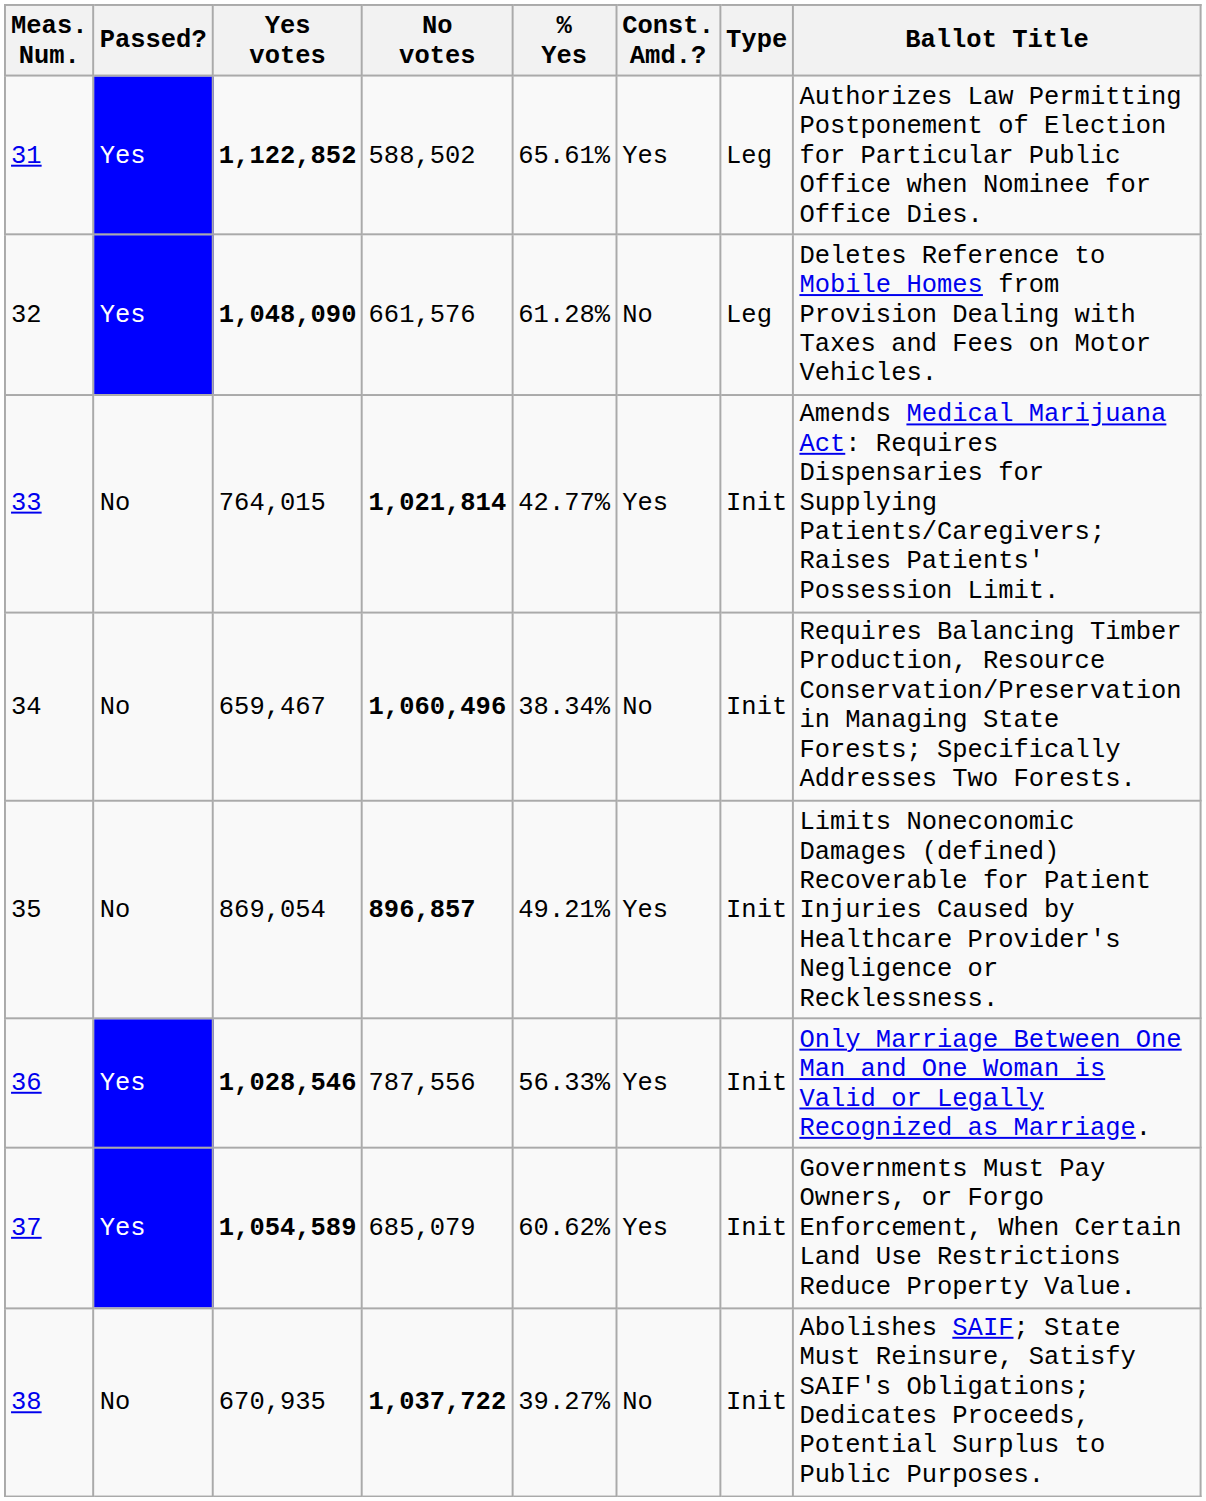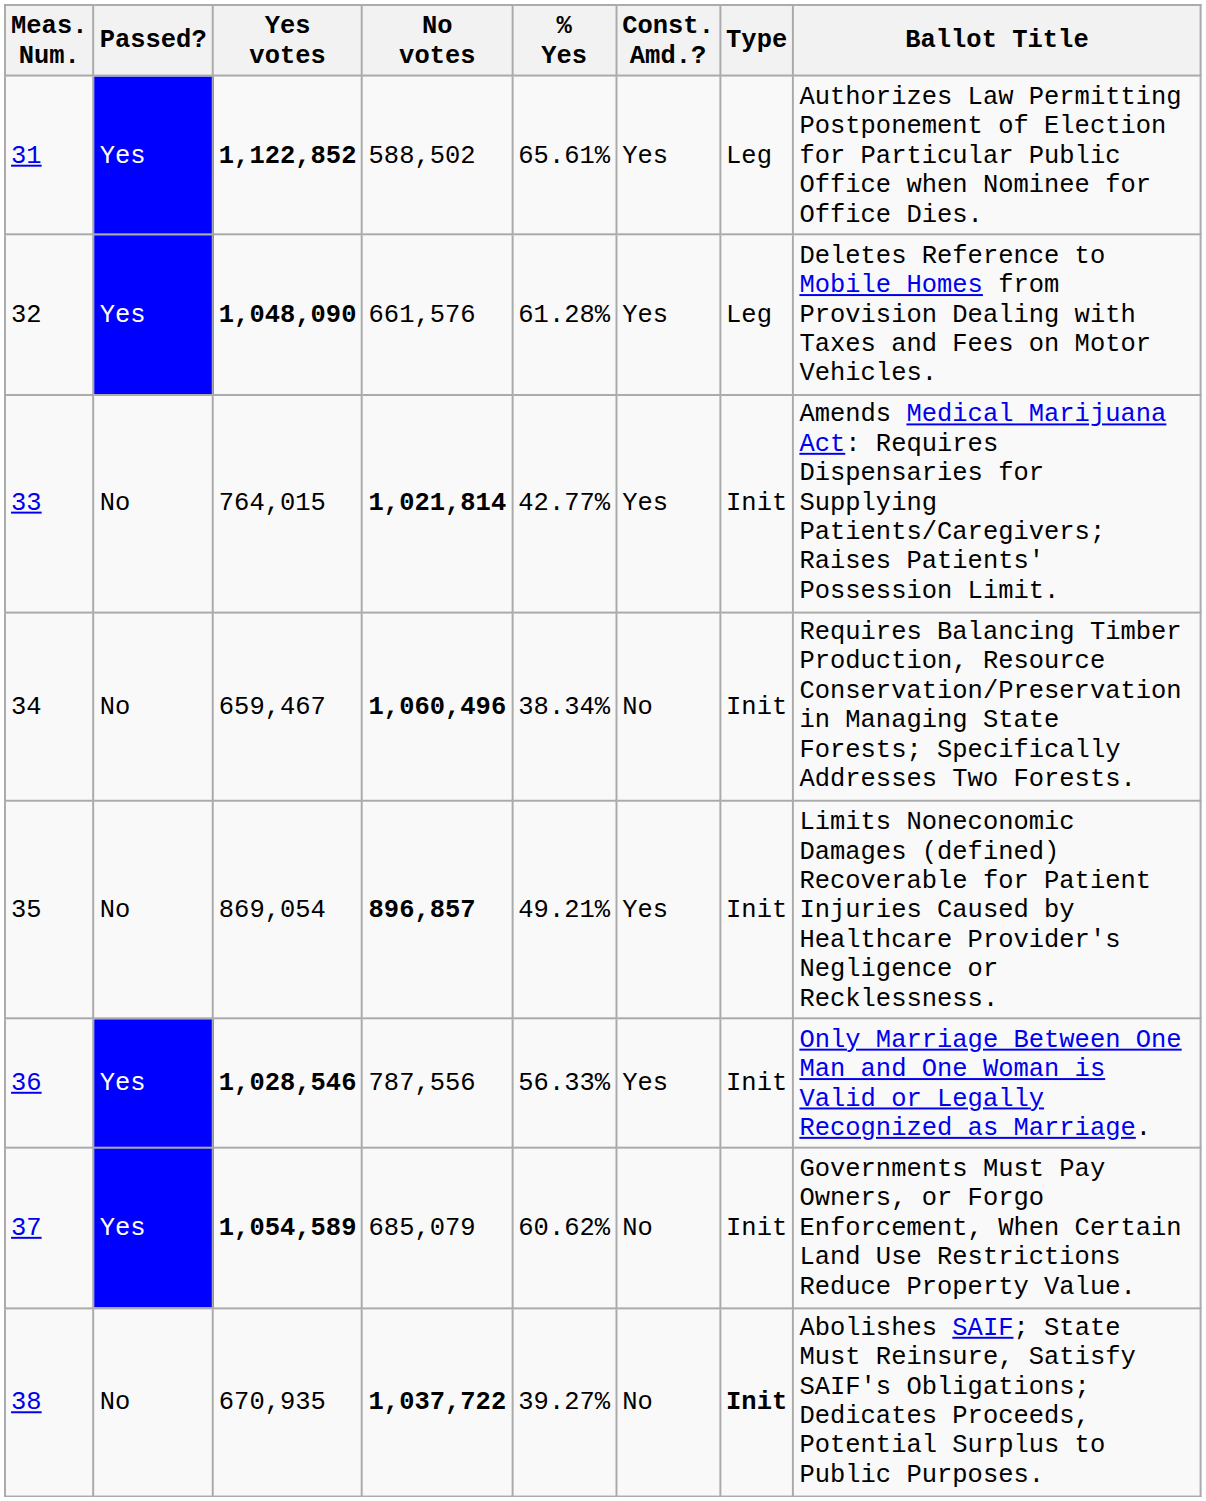 <table class="wikitable sortable">
 <tr>
 <th>Meas.<br>Num.</th>
 <th>Passed?</th>
 <th>Yes<br>votes<br></th>
 <th>No<br>votes<br></th>
 <th>%<br>Yes</th>
 <th>Const.<br>Amd.?</th>
 <th>Type</th>
 <th>Ballot Title</th>
 </tr>
 <tr>
 <td><a href='#'>31</a></td>
 <td style="background:blue;color:white">Yes</td>
 <td><strong>1,122,852</strong></td>
 <td>588,502</td>
 <td>65.61%</td>
 <td>Yes</td>
 <td>Leg</td>
 <td>Authorizes Law Permitting Postponement of Election for Particular Public Office when Nominee for Office Dies.</td>
 </tr>
 <tr>
 <td>32</td>
 <td style="background:blue;color:white">Yes</td>
 <td><strong>1,048,090</strong></td>
 <td>661,576</td>
 <td>61.28%</td>
-<td>No</td>
+<td>Yes</td>
 <td>Leg</td>
 <td>Deletes Reference to <a href='#'>Mobile Homes</a> from Provision Dealing with Taxes and Fees on Motor Vehicles.</td>
 </tr>
 <tr>
 <td><a href='#'>33</a></td>
 <td>No</td>
 <td>764,015</td>
 <td><strong>1,021,814</strong></td>
 <td>42.77%</td>
 <td>Yes</td>
 <td>Init</td>
 <td>Amends <a href='#'>Medical Marijuana Act</a>: Requires Dispensaries for Supplying Patients/Caregivers; Raises Patients' Possession Limit.</td>
 </tr>
 <tr>
 <td>34</td>
 <td>No</td>
 <td>659,467</td>
 <td><strong>1,060,496</strong></td>
 <td>38.34%</td>
 <td>No</td>
 <td>Init</td>
 <td>Requires Balancing Timber Production, Resource Conservation/Preservation in Managing State Forests; Specifically Addresses Two Forests.</td>
 </tr>
 <tr>
 <td>35</td>
 <td>No</td>
 <td>869,054</td>
 <td><strong>896,857</strong></td>
 <td>49.21%</td>
 <td>Yes</td>
 <td>Init</td>
 <td>Limits Noneconomic Damages (defined) Recoverable for Patient Injuries Caused by Healthcare Provider's Negligence or Recklessness.</td>
 </tr>
 <tr>
 <td><a href='#'>36</a></td>
 <td style="background:blue;color:white">Yes</td>
 <td><strong>1,028,546</strong></td>
 <td>787,556</td>
 <td>56.33%</td>
 <td>Yes</td>
 <td>Init</td>
 <td><a href='#'>Only Marriage Between One Man and One Woman is Valid or Legally Recognized as Marriage</a>.</td>
 </tr>
 <tr>
 <td><a href='#'>37</a></td>
 <td style="background:blue;color:white">Yes</td>
 <td><strong>1,054,589</strong></td>
 <td>685,079</td>
 <td>60.62%</td>
-<td>Yes</td>
+<td>No</td>
 <td>Init</td>
 <td>Governments Must Pay Owners, or Forgo Enforcement, When Certain Land Use Restrictions Reduce Property Value.</td>
 </tr>
 <tr>
 <td><a href='#'>38</a></td>
 <td>No</td>
 <td>670,935</td>
 <td><strong>1,037,722</strong></td>
 <td>39.27%</td>
 <td>No</td>
-<td>Init</td>
+<td><strong>Init</strong></td>
 <td>Abolishes <a href='#'>SAIF</a>; State Must Reinsure, Satisfy SAIF's Obligations; Dedicates Proceeds, Potential Surplus to Public Purposes.</td>
 </tr>
 </table>
